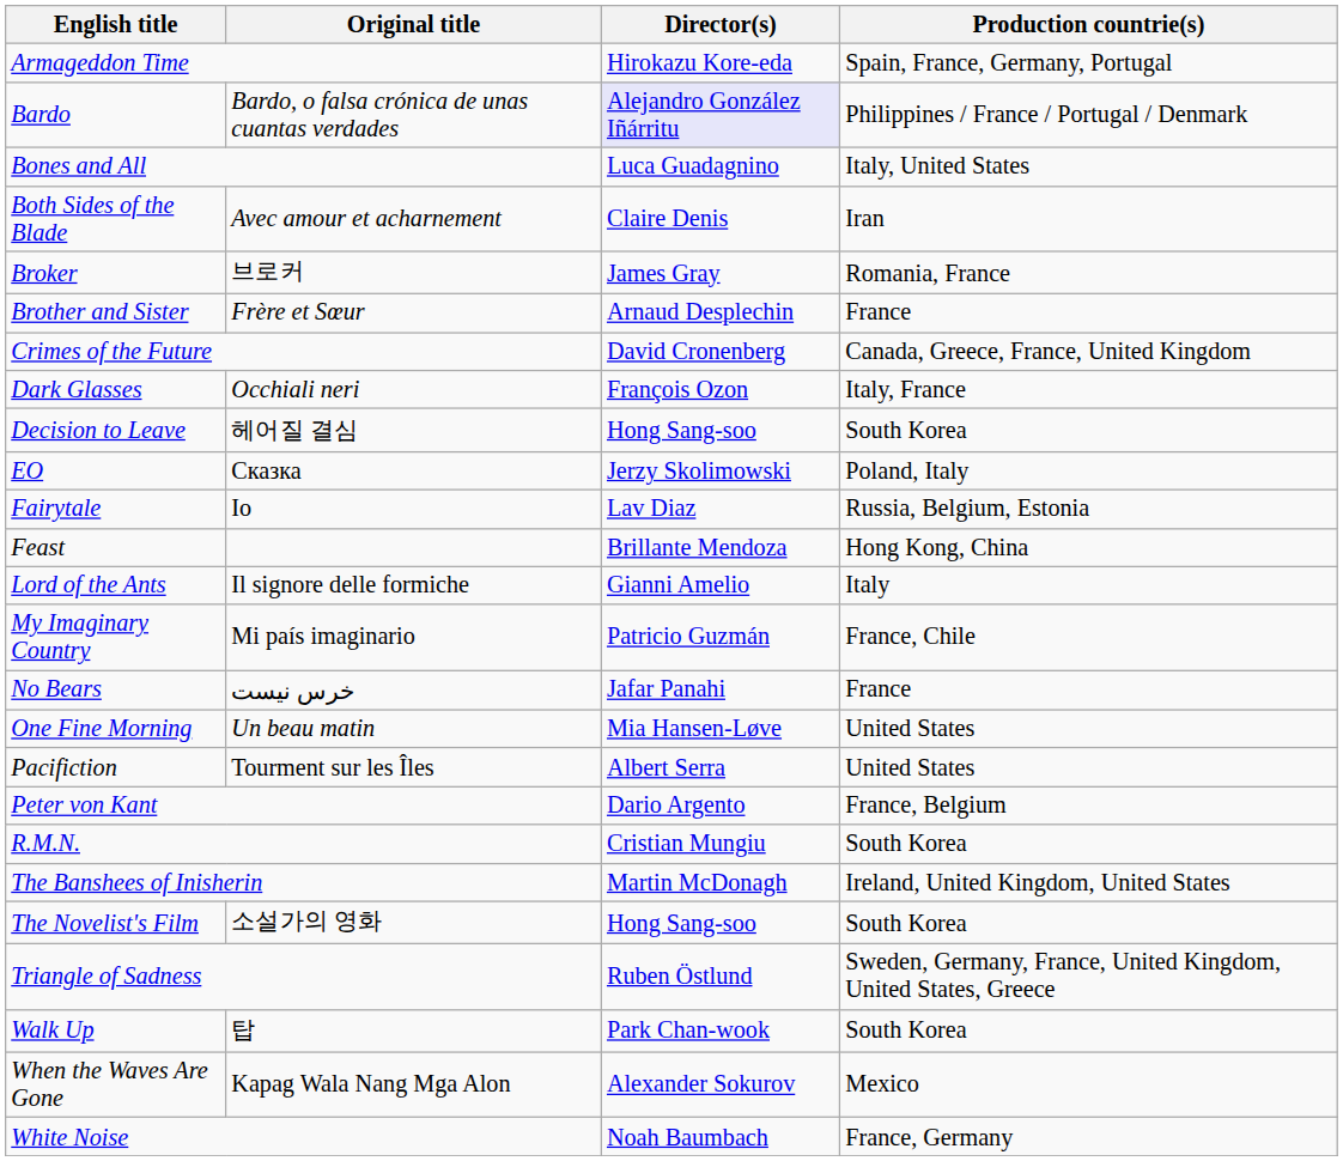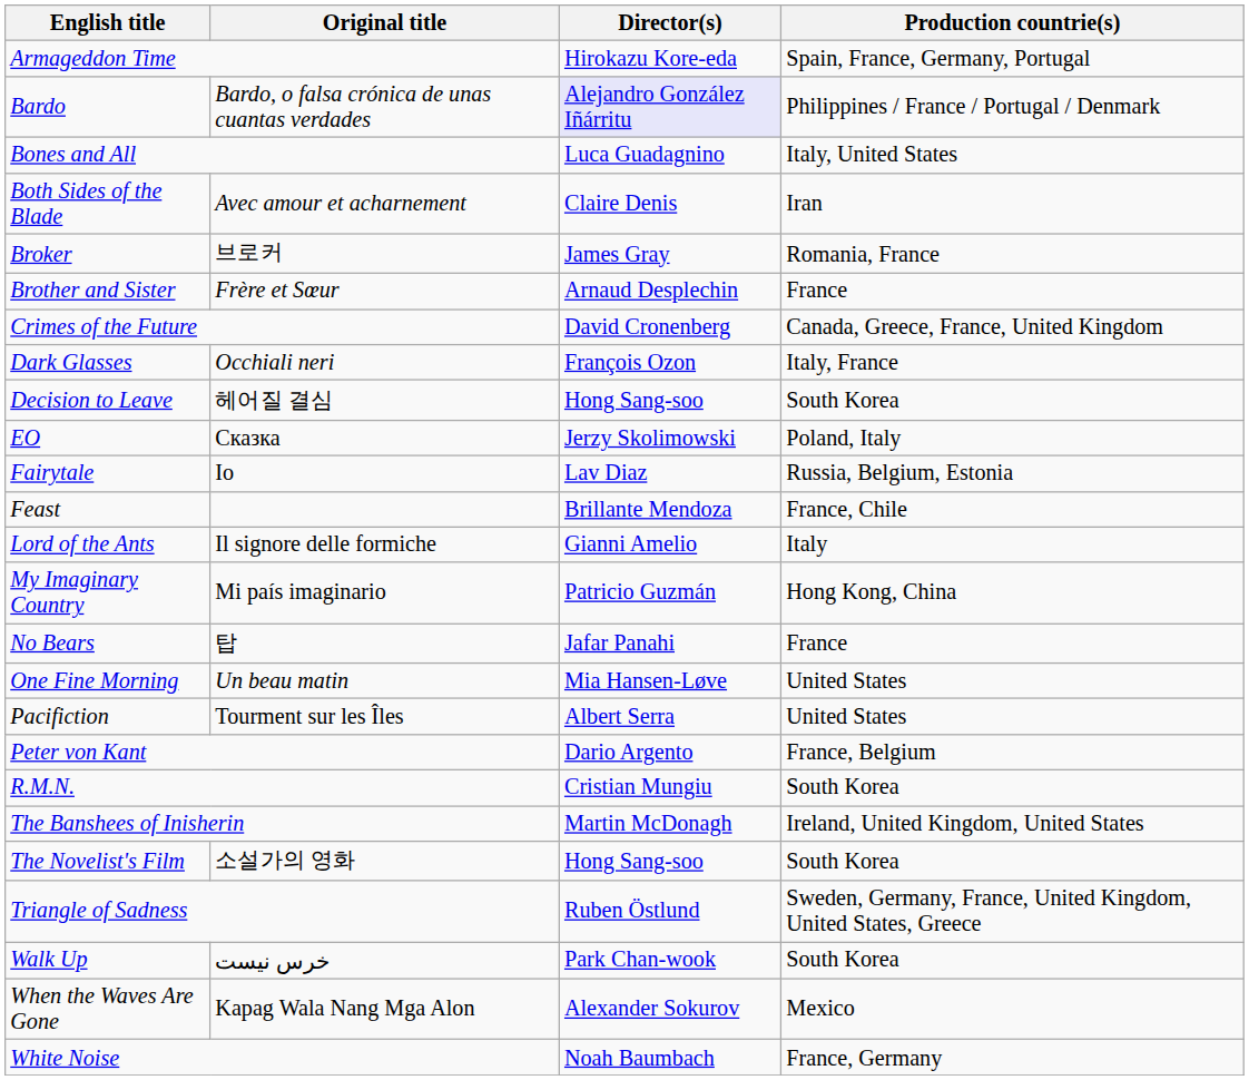 <table class="sortable wikitable" style="width:100%; margin-bottom:4px" cellpadding="5">
 <tr>
 <th scope="col">English title</th>
 <th scope="col">Original title</th>
 <th scope="col">Director(s)</th>
 <th scope="col">Production countrie(s)</th>
 </tr>
 <tr>
 <td colspan=2><em><a href='#'>Armageddon Time</a></em></td>
 <td><a href='#'>Hirokazu Kore-eda</a></td>
 <td>Spain, France, Germany, Portugal</td>
 </tr>
 <tr>
 <td><em><a href='#'>Bardo</a></em></td>
 <td><em>Bardo, o falsa crónica de unas cuantas verdades</em></td>
 <td style="background: lavender;"><a href='#'>Alejandro González Iñárritu</a></td>
 <td>Philippines / France / Portugal / Denmark</td>
 </tr>
 <tr>
 <td colspan="2"><em><a href='#'>Bones and All</a></em></td>
 <td><a href='#'>Luca Guadagnino</a></td>
 <td>Italy, United States</td>
 </tr>
 <tr>
 <td><em><a href='#'>Both Sides of the Blade</a></em></td>
 <td><em>Avec amour et acharnement</em></td>
 <td><a href='#'>Claire Denis</a></td>
 <td>Iran</td>
 </tr>
 <tr>
 <td><em><a href='#'>Broker</a></em></td>
 <td>브로커</td>
 <td><a href='#'>James Gray</a></td>
 <td>Romania, France</td>
 </tr>
 <tr>
 <td><em><a href='#'>Brother and Sister</a></em></td>
 <td><em>Frère et Sœur</em></td>
 <td><a href='#'>Arnaud Desplechin</a></td>
 <td>France</td>
 </tr>
 <tr>
 <td colspan=2><em><a href='#'>Crimes of the Future</a></em></td>
 <td><a href='#'>David Cronenberg</a></td>
 <td>Canada, Greece, France, United Kingdom</td>
 </tr>
 <tr>
 <td><em><a href='#'>Dark Glasses</a></em></td>
 <td><em>Occhiali neri</em></td>
 <td><a href='#'>François Ozon</a></td>
 <td>Italy, France</td>
 </tr>
 <tr>
 <td><em><a href='#'>Decision to Leave</a></em></td>
 <td>헤어질 결심</td>
 <td><a href='#'>Hong Sang-soo</a></td>
 <td>South Korea</td>
 </tr>
 <tr>
 <td><em><a href='#'>EO</a></em></td>
 <td>Сказка</td>
 <td><a href='#'>Jerzy Skolimowski</a></td>
 <td>Poland, Italy</td>
 </tr>
 <tr>
 <td><em><a href='#'>Fairytale</a></em></td>
 <td>Io</td>
 <td><a href='#'>Lav Diaz</a></td>
 <td>Russia, Belgium, Estonia</td>
 </tr>
 <tr>
 <td><em>Feast</em></td>
 <td></td>
 <td><a href='#'>Brillante Mendoza</a></td>
-<td>Hong Kong, China</td>
+<td>France, Chile</td>
 </tr>
 <tr>
 <td><em><a href='#'>Lord of the Ants</a></em></td>
 <td>Il signore delle formiche</td>
 <td><a href='#'>Gianni Amelio</a></td>
 <td>Italy</td>
 </tr>
 <tr>
 <td><em><a href='#'>My Imaginary Country</a></em></td>
 <td>Mi país imaginario</td>
 <td><a href='#'>Patricio Guzmán</a></td>
-<td>France, Chile</td>
+<td>Hong Kong, China</td>
 </tr>
 <tr>
 <td><em><a href='#'>No Bears</a></em></td>
-<td>خرس نیست</td>
+<td>탑</td>
 <td><a href='#'>Jafar Panahi</a></td>
 <td>France</td>
 </tr>
 <tr>
 <td><em><a href='#'>One Fine Morning</a></em></td>
 <td><em>Un beau matin</em></td>
 <td><a href='#'>Mia Hansen-Løve</a></td>
 <td>United States</td>
 </tr>
 <tr>
 <td><em>Pacifiction</em></td>
 <td>Tourment sur les Îles</td>
 <td><a href='#'>Albert Serra</a></td>
 <td>United States</td>
 </tr>
 <tr>
 <td colspan=2><em><a href='#'>Peter von Kant</a></em></td>
 <td><a href='#'>Dario Argento</a></td>
 <td>France, Belgium</td>
 </tr>
 <tr>
 <td colspan=2><em><a href='#'>R.M.N.</a></em></td>
 <td><a href='#'>Cristian Mungiu</a></td>
 <td>South Korea</td>
 </tr>
 <tr>
 <td colspan=2><em><a href='#'>The Banshees of Inisherin</a></em></td>
 <td><a href='#'>Martin McDonagh</a></td>
 <td>Ireland, United Kingdom, United States</td>
 </tr>
 <tr>
 <td><em><a href='#'>The Novelist's Film</a></em></td>
 <td>소설가의 영화</td>
 <td><a href='#'>Hong Sang-soo</a></td>
 <td>South Korea</td>
 </tr>
 <tr>
 <td colspan=2><em><a href='#'>Triangle of Sadness</a></em></td>
 <td><a href='#'>Ruben Östlund</a></td>
 <td>Sweden, Germany, France, United Kingdom, United States, Greece</td>
 </tr>
 <tr>
 <td><em><a href='#'>Walk Up</a></em></td>
-<td>탑</td>
+<td>خرس نیست</td>
 <td><a href='#'>Park Chan-wook</a></td>
 <td>South Korea</td>
 </tr>
 <tr>
 <td><em>When the Waves Are Gone</em></td>
 <td>Kapag Wala Nang Mga Alon</td>
 <td><a href='#'>Alexander Sokurov</a></td>
 <td>Mexico</td>
 </tr>
 <tr>
 <td colspan=2><em><a href='#'>White Noise</a></em></td>
 <td><a href='#'>Noah Baumbach</a></td>
 <td>France, Germany</td>
 </tr>
 <tr>
 </tr>
 </table>
